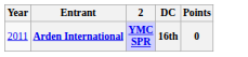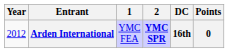 <table class="wikitable" style="text-align:center; font-size:85%">
 <tr>
 <th>Year</th>
 <th>Entrant</th>
+<th>1</th>
 <th>2</th>
 <th>DC</th>
 <th>Points</th>
 </tr>
 <tr>
-<td><a href='#'>2011</a></td>
+<td><a href='#'>2012</a></td>
 <th nowrap><a href='#'>Arden International</a></th>
+<td style="background:#CFCFFF;"><a href='#'>YMC<br>FEA</a><br></td>
 <td style="background:#CFCFFF;"><strong><a href='#'>YMC<br>SPR</a><br></strong></td>
 <th>16th</th>
 <th>0</th>
 </tr>
 </table>
